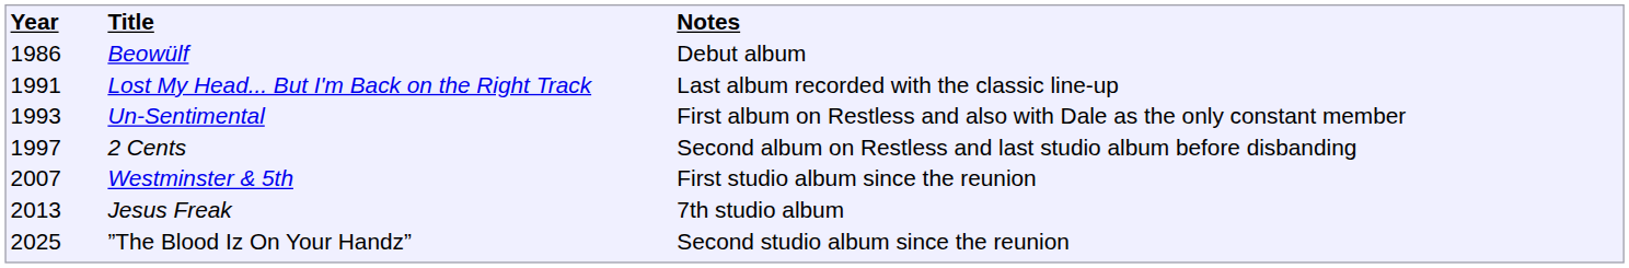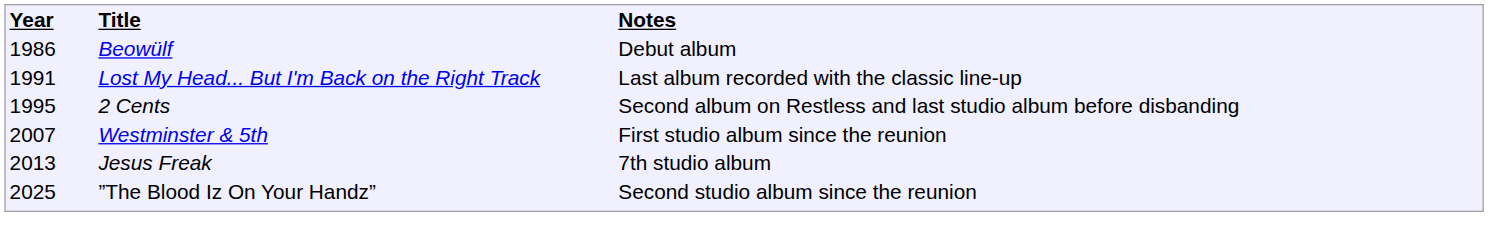 <table style="border: 1px solid #a0a0aa; background-color: #f0f0ff; width: 90%; margin-left:8px;">
 <tr>
 <td width=5%><u><strong>Year</strong></u></td>
 <td width=30%><u><strong>Title</strong></u></td>
 <td width=50%><u><strong>Notes</strong></u></td>
 </tr>
 <tr>
 <td>1986</td>
 <td><em><a href='#'>Beowülf</a></em></td>
 <td>Debut album</td>
 </tr>
 <tr>
 <td>1991</td>
 <td><em><a href='#'>Lost My Head... But I'm Back on the Right Track</a></em></td>
 <td>Last album recorded with the classic line-up</td>
 </tr>
 <tr>
-<td>1993</td>
-<td><em><a href='#'>Un-Sentimental</a></em></td>
-<td>First album on Restless and also with Dale as the only constant member</td>
-</tr>
-<tr>
-<td>1997</td>
+<td>1995</td>
 <td><em>2 Cents</em></td>
 <td>Second album on Restless and last studio album before disbanding</td>
 </tr>
 <tr>
 <td>2007</td>
 <td><em><a href='#'>Westminster & 5th</a></em></td>
 <td>First studio album since the reunion</td>
 </tr>
 <tr>
 <td>2013</td>
 <td><em>Jesus Freak</em></td>
 <td>7th studio album</td>
 </tr>
 <tr>
 <td>2025</td>
 <td>”The Blood Iz On Your Handz”</td>
 <td>Second studio album since the reunion</td>
 </tr>
 <tr>
 </tr>
 </table>
